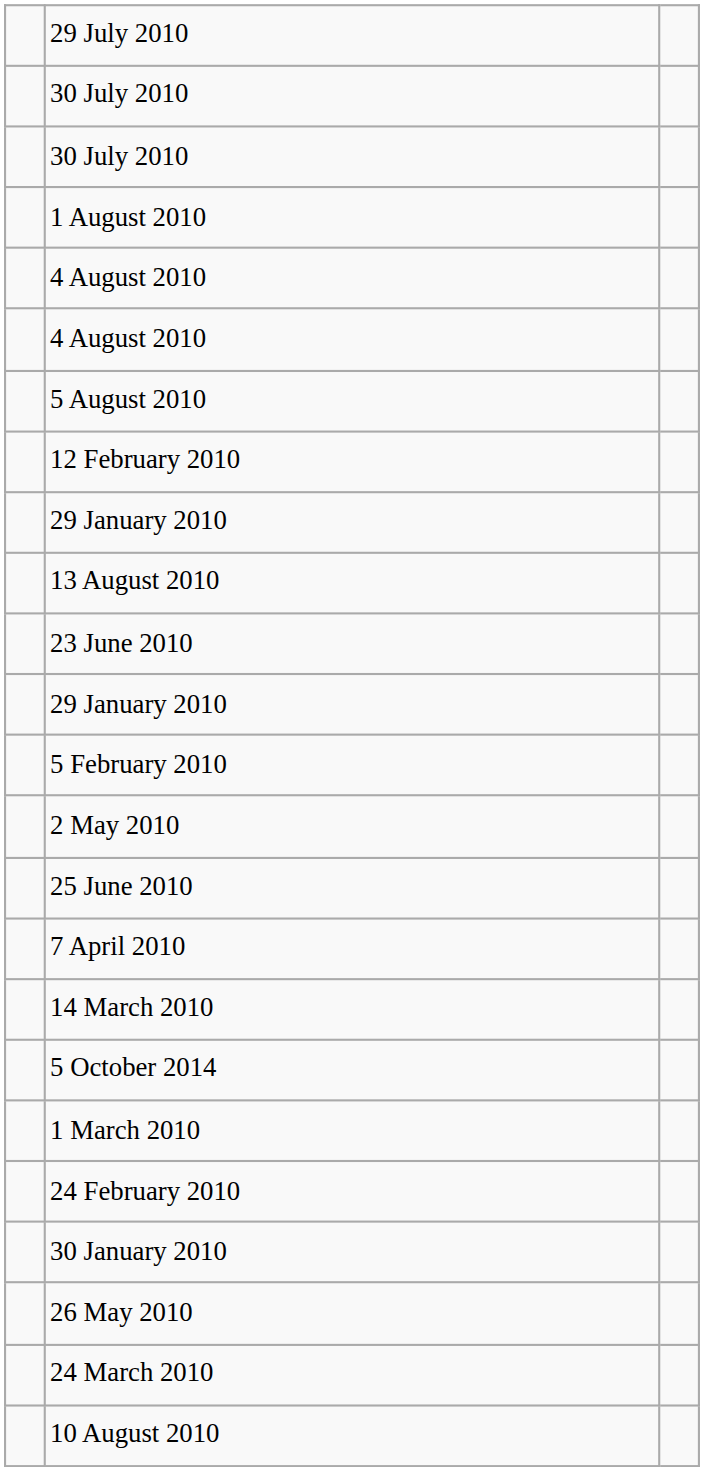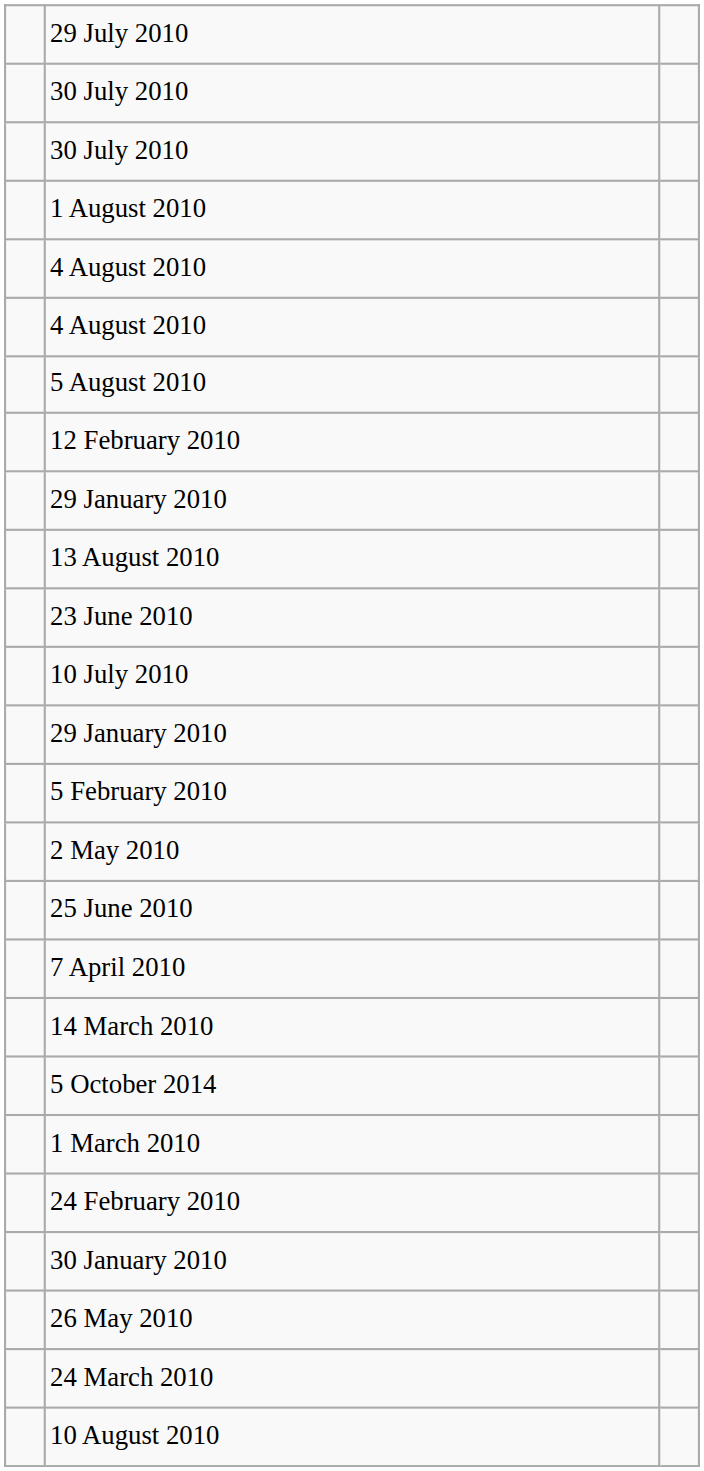 <table class="wikitable" style="font-size: 80%; float: left; width: 26em; margin-right: 1em; height: 700px">
 <tr>
 <td></td>
 <td>29 July 2010</td>
 <td></td>
 </tr>
 <tr>
 <td></td>
 <td>30 July 2010</td>
 <td></td>
 </tr>
 <tr>
 <td></td>
 <td>30 July 2010</td>
 <td></td>
 </tr>
 <tr>
 <td></td>
 <td>1 August 2010</td>
 <td></td>
 </tr>
 <tr>
 <td></td>
 <td>4 August 2010</td>
 <td></td>
 </tr>
 <tr>
 <td></td>
 <td>4 August 2010</td>
 <td></td>
 </tr>
 <tr>
 <td></td>
 <td>5 August 2010</td>
 <td></td>
 </tr>
 <tr>
 <td></td>
 <td>12 February 2010</td>
 <td></td>
 </tr>
 <tr>
 <td></td>
 <td>29 January 2010</td>
 <td></td>
 </tr>
 <tr>
 <td></td>
 <td>13 August 2010</td>
 <td></td>
 </tr>
 <tr>
 <td></td>
 <td>23 June 2010</td>
+<td></td>
+</tr>
+<tr>
+<td></td>
+<td>10 July 2010</td>
 <td></td>
 </tr>
 <tr>
 <td></td>
 <td>29 January 2010</td>
 <td></td>
 </tr>
 <tr>
 <td></td>
 <td>5 February 2010</td>
 <td></td>
 </tr>
 <tr>
 <td></td>
 <td>2 May 2010</td>
 <td></td>
 </tr>
 <tr>
 <td></td>
 <td>25 June 2010</td>
 <td></td>
 </tr>
 <tr>
 <td></td>
 <td>7 April 2010</td>
 <td></td>
 </tr>
 <tr>
 <td></td>
 <td>14 March 2010</td>
 <td></td>
 </tr>
 <tr>
 <td></td>
 <td>5 October 2014</td>
 <td></td>
 </tr>
 <tr>
 <td></td>
 <td>1 March 2010</td>
 <td></td>
 </tr>
 <tr>
 <td></td>
 <td>24 February 2010</td>
 <td></td>
 </tr>
 <tr>
 <td></td>
 <td>30 January 2010</td>
 <td></td>
 </tr>
 <tr>
 <td></td>
 <td>26 May 2010</td>
 <td></td>
 </tr>
 <tr>
 <td></td>
 <td>24 March 2010</td>
 <td></td>
 </tr>
 <tr>
 <td></td>
 <td>10 August 2010</td>
 <td></td>
 </tr>
 </table>
